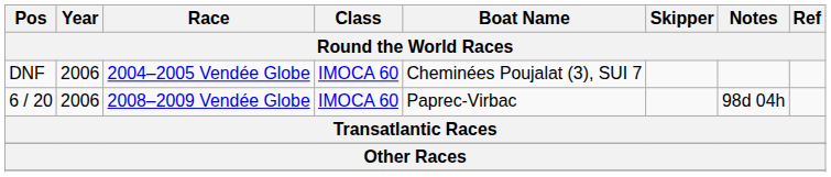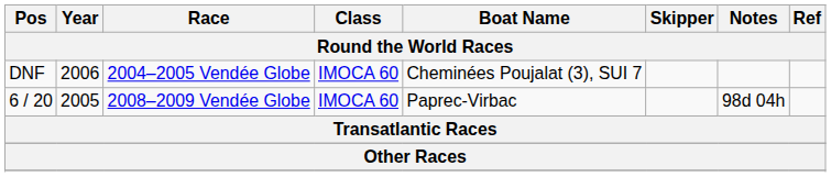 <table class="wikitable sortable">
 <tr>
 <th>Pos</th>
 <th>Year</th>
 <th>Race</th>
 <th>Class</th>
 <th>Boat Name</th>
 <th>Skipper</th>
 <th>Notes</th>
 <th>Ref</th>
 </tr>
 <tr>
 <th colspan = 8><strong>Round the World Races</strong></th>
 </tr>
 <tr>
 <td>DNF</td>
 <td>2006</td>
 <td><a href='#'>2004–2005 Vendée Globe</a></td>
 <td><a href='#'>IMOCA 60</a></td>
 <td>Cheminées Poujalat (3), SUI 7</td>
 <td></td>
 <td></td>
 <td></td>
 </tr>
 <tr>
 <td>6 / 20</td>
-<td>2006</td>
+<td>2005</td>
 <td><a href='#'>2008–2009 Vendée Globe</a></td>
 <td><a href='#'>IMOCA 60</a></td>
 <td>Paprec-Virbac</td>
 <td></td>
 <td>98d 04h</td>
 <td></td>
 </tr>
 <tr>
 <th colspan = 8><strong>Transatlantic Races</strong></th>
 </tr>
 <tr>
 </tr>
 <tr>
 <th colspan = 8><strong>Other Races</strong></th>
 </tr>
 <tr>
 </tr>
 <tr>
 </tr>
 </table>
